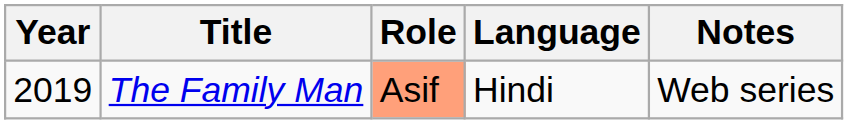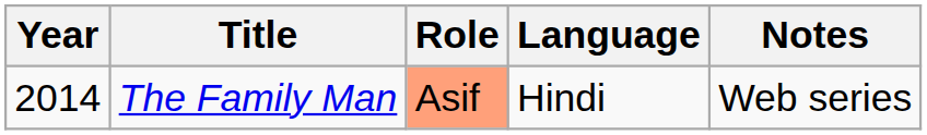 <table class="wikitable sortable">
 <tr>
 <th>Year</th>
 <th>Title</th>
 <th>Role</th>
 <th>Language</th>
 <th>Notes</th>
 </tr>
 <tr>
-<td rowspan=1>2019</td>
+<td rowspan=1>2014</td>
 <td><em><a href='#'>The Family Man</a></em></td>
 <td style="background: lightsalmon;">Asif</td>
 <td>Hindi</td>
 <td>Web series</td>
 </tr>
 </table>
